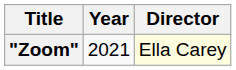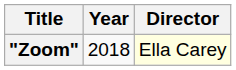 <table class="wikitable plainrowheaders" style="text-align:center;">
 <tr>
 <th>Title</th>
 <th>Year</th>
 <th>Director</th>
 </tr>
 <tr>
 <th scope="row">"Zoom"</th>
-<td>2021</td>
+<td>2018</td>
 <td style="background: lightyellow;">Ella Carey</td>
 </tr>
 </table>
